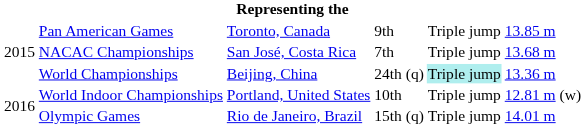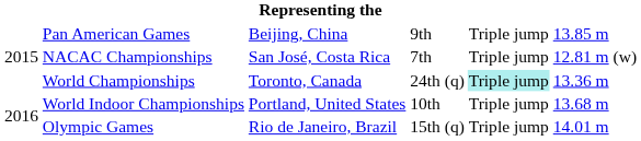 <table>
 <tr>
 <th colspan="6">Representing the </th>
 </tr>
 <tr>
 <td rowspan=3>2015</td>
 <td><a href='#'>Pan American Games</a></td>
-<td><a href='#'>Toronto, Canada</a></td>
+<td><a href='#'>Beijing, China</a></td>
 <td>9th</td>
 <td>Triple jump</td>
 <td><a href='#'>13.85 m</a></td>
 </tr>
 <tr>
 <td><a href='#'>NACAC Championships</a></td>
 <td><a href='#'>San José, Costa Rica</a></td>
 <td>7th</td>
 <td>Triple jump</td>
-<td><a href='#'>13.68 m</a></td>
+<td><a href='#'>12.81 m</a> (w)</td>
 </tr>
 <tr>
 <td><a href='#'>World Championships</a></td>
-<td><a href='#'>Beijing, China</a></td>
+<td><a href='#'>Toronto, Canada</a></td>
 <td>24th (q)</td>
 <td style="background: paleturquoise;">Triple jump</td>
 <td><a href='#'>13.36 m</a></td>
 </tr>
 <tr>
 <td rowspan=2>2016</td>
 <td><a href='#'>World Indoor Championships</a></td>
 <td><a href='#'>Portland, United States</a></td>
 <td>10th</td>
 <td>Triple jump</td>
-<td><a href='#'>12.81 m</a> (w)</td>
+<td><a href='#'>13.68 m</a></td>
 </tr>
 <tr>
 <td><a href='#'>Olympic Games</a></td>
 <td><a href='#'>Rio de Janeiro, Brazil</a></td>
 <td>15th (q)</td>
 <td>Triple jump</td>
 <td><a href='#'>14.01 m</a></td>
 </tr>
 </table>
